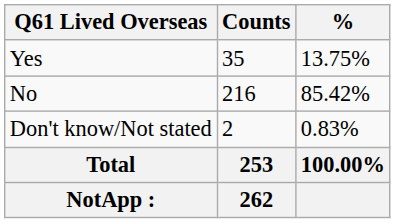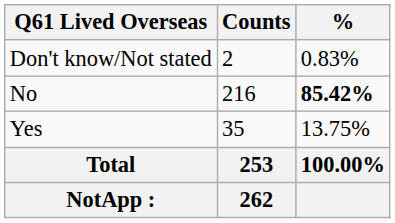 <table class="wikitable sortable">
 <tr>
 <th>Q61 Lived Overseas</th>
 <th>Counts</th>
 <th>%</th>
 </tr>
 <tr>
-<td>Yes</td>
-<td>35</td>
-<td>13.75%</td>
+<td>Don't know/Not stated</td>
+<td>2</td>
+<td>0.83%</td>
 </tr>
 <tr>
 <td>No</td>
 <td>216</td>
-<td>85.42%</td>
+<td><strong>85.42%</strong></td>
 </tr>
 <tr>
-<td>Don't know/Not stated</td>
-<td>2</td>
-<td>0.83%</td>
+<td>Yes</td>
+<td>35</td>
+<td>13.75%</td>
 </tr>
 <tr>
 <th>Total</th>
 <th>253</th>
 <th>100.00%</th>
 </tr>
 <tr>
 <th>NotApp :</th>
 <th>262</th>
 <th></th>
 </tr>
 </table>
